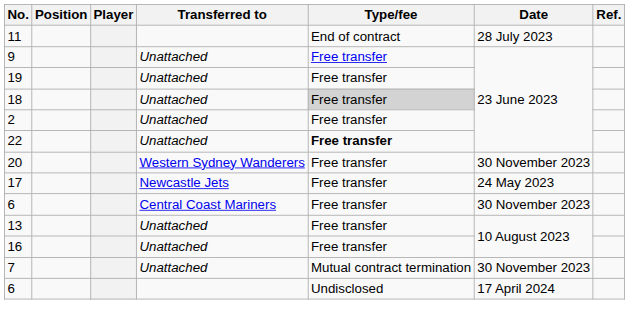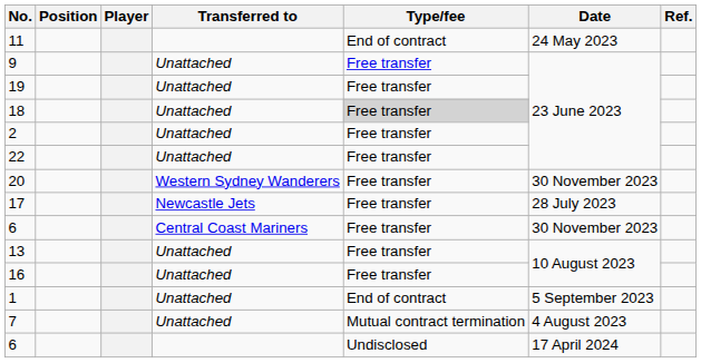 <table class="wikitable plainrowheaders sortable" style="text-align:center; text-align:left">
 <tr>
 <th scope="col">No.</th>
 <th scope="col">Position</th>
 <th scope="col">Player</th>
 <th scope="col">Transferred to</th>
 <th scope="col">Type/fee</th>
 <th scope="col">Date</th>
 <th class="unsortable" scope="col">Ref.</th>
 </tr>
 <tr>
 <td>11</td>
 <td></td>
 <th scope="row"></th>
 <td></td>
 <td>End of contract</td>
-<td>28 July 2023</td>
+<td>24 May 2023</td>
 <td></td>
 </tr>
 <tr>
 <td>9</td>
 <td></td>
 <th scope="row"></th>
 <td><em>Unattached</em></td>
 <td><a href='#'>Free transfer</a></td>
 <td rowspan="5">23 June 2023</td>
 <td></td>
 </tr>
 <tr>
 <td>19</td>
 <td></td>
 <th scope="row"></th>
 <td><em>Unattached</em></td>
 <td>Free transfer</td>
 <td></td>
 </tr>
 <tr>
 <td>18</td>
 <td></td>
 <th scope="row"></th>
 <td><em>Unattached</em></td>
 <td style="background: lightgrey;">Free transfer</td>
 <td></td>
 </tr>
 <tr>
 <td>2</td>
 <td></td>
 <th scope="row"></th>
 <td><em>Unattached</em></td>
 <td>Free transfer</td>
 <td></td>
 </tr>
 <tr>
 <td>22</td>
 <td></td>
 <th scope="row"></th>
 <td><em>Unattached</em></td>
-<td><strong>Free transfer</strong></td>
+<td>Free transfer</td>
 <td></td>
 </tr>
 <tr>
 <td>20</td>
 <td></td>
 <th scope="row"></th>
 <td><a href='#'>Western Sydney Wanderers</a></td>
 <td>Free transfer</td>
 <td>30 November 2023</td>
 <td></td>
 </tr>
 <tr>
 <td>17</td>
 <td></td>
 <th scope="row"></th>
 <td><a href='#'>Newcastle Jets</a></td>
 <td>Free transfer</td>
-<td>24 May 2023</td>
+<td>28 July 2023</td>
 <td></td>
 </tr>
 <tr>
 <td>6</td>
 <td></td>
 <th scope="row"></th>
 <td><a href='#'>Central Coast Mariners</a></td>
 <td>Free transfer</td>
 <td>30 November 2023</td>
 <td></td>
 </tr>
 <tr>
 <td>13</td>
 <td></td>
 <th scope="row"></th>
 <td><em>Unattached</em></td>
 <td>Free transfer</td>
 <td rowspan="2">10 August 2023</td>
 <td></td>
 </tr>
 <tr>
 <td>16</td>
 <td></td>
 <th scope="row"></th>
 <td><em>Unattached</em></td>
 <td>Free transfer</td>
 <td></td>
 </tr>
 <tr>
+<td>1</td>
+<td></td>
+<th scope="row"></th>
+<td><em>Unattached</em></td>
+<td>End of contract</td>
+<td>5 September 2023</td>
+<td></td>
+</tr>
+<tr>
 <td>7</td>
 <td></td>
 <th scope="row"></th>
 <td><em>Unattached</em></td>
 <td>Mutual contract termination</td>
-<td>30 November 2023</td>
+<td>4 August 2023</td>
 <td></td>
 </tr>
 <tr>
 <td>6</td>
 <td></td>
 <th scope="row"></th>
 <td></td>
 <td>Undisclosed</td>
 <td>17 April 2024</td>
 <td></td>
 </tr>
 </table>
